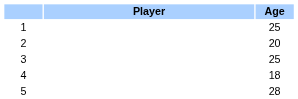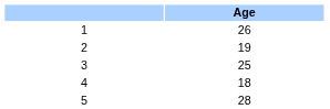 <table class="sortable" border="0" cellspacing="2" cellpadding="2">
 <tr style="background-color:#AAD0FF">
 <th width=8%></th>
-<th width=44%>Player</th>
 <th width=8%>Age</th>
 </tr>
 <tr>
 <td style="text-align: center;">1</td>
-<td></td>
-<td style="text-align: center;">25</td>
+<td style="text-align: center;">26</td>
 </tr>
 <tr>
 <td style="text-align: center;">2</td>
-<td></td>
-<td style="text-align: center;">20</td>
+<td style="text-align: center;">19</td>
 </tr>
 <tr>
 <td style="text-align: center;">3</td>
-<td></td>
 <td style="text-align: center;">25</td>
 </tr>
 <tr>
 <td style="text-align: center;">4</td>
-<td></td>
 <td style="text-align: center;">18</td>
 </tr>
 <tr>
 <td style="text-align: center;">5</td>
-<td></td>
 <td style="text-align: center;">28</td>
 </tr>
 </table>
